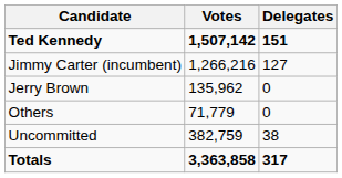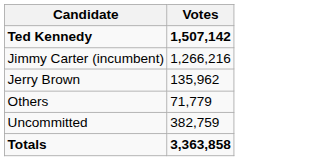 <table class="wikitable">
 <tr>
 <th>Candidate</th>
 <th>Votes</th>
-<th>Delegates</th>
 </tr>
 <tr>
 <td><strong>Ted Kennedy</strong></td>
 <td><strong>1,507,142</strong></td>
-<td><strong>151</strong></td>
 </tr>
 <tr>
 <td>Jimmy Carter (incumbent)</td>
 <td>1,266,216</td>
-<td>127</td>
 </tr>
 <tr>
 <td>Jerry Brown</td>
 <td>135,962</td>
-<td>0</td>
 </tr>
 <tr>
 <td>Others</td>
 <td>71,779</td>
-<td>0</td>
 </tr>
 <tr>
 <td>Uncommitted</td>
 <td>382,759</td>
-<td>38</td>
 </tr>
 <tr>
 <td><strong>Totals</strong></td>
 <td><strong>3,363,858</strong></td>
-<td><strong>317</strong></td>
 </tr>
 </table>
